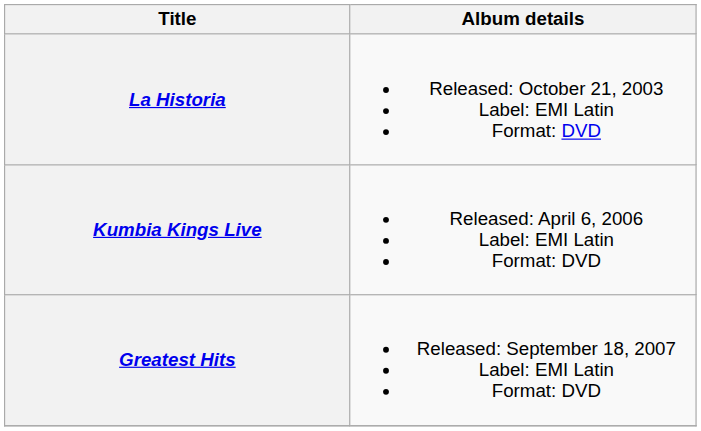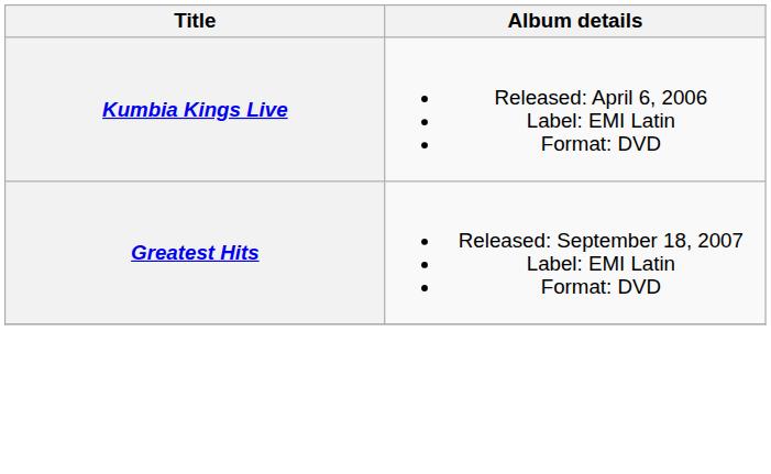 <table class="wikitable plainrowheaders" style="text-align:center;">
 <tr>
 <th scope="col" style="width:18em;">Title</th>
 <th scope="col" style="width:18em;">Album details</th>
-</tr>
-<tr>
-<th scope="row"><em><a href='#'>La Historia</a></em></th>
-<td><br><ul><li>Released: October 21, 2003</li><li>Label: EMI Latin</li><li>Format: <a href='#'>DVD</a></li></ul></td>
 </tr>
 <tr>
 <th scope="row"><em><a href='#'>Kumbia Kings Live</a></em></th>
 <td><br><ul><li>Released: April 6, 2006</li><li>Label: EMI Latin</li><li>Format: DVD</li></ul></td>
 </tr>
 <tr>
 <th scope="row"><em><a href='#'>Greatest Hits</a></em></th>
 <td><br><ul><li>Released: September 18, 2007</li><li>Label: EMI Latin</li><li>Format: DVD</li></ul></td>
 </tr>
 <tr>
 </tr>
 </table>
